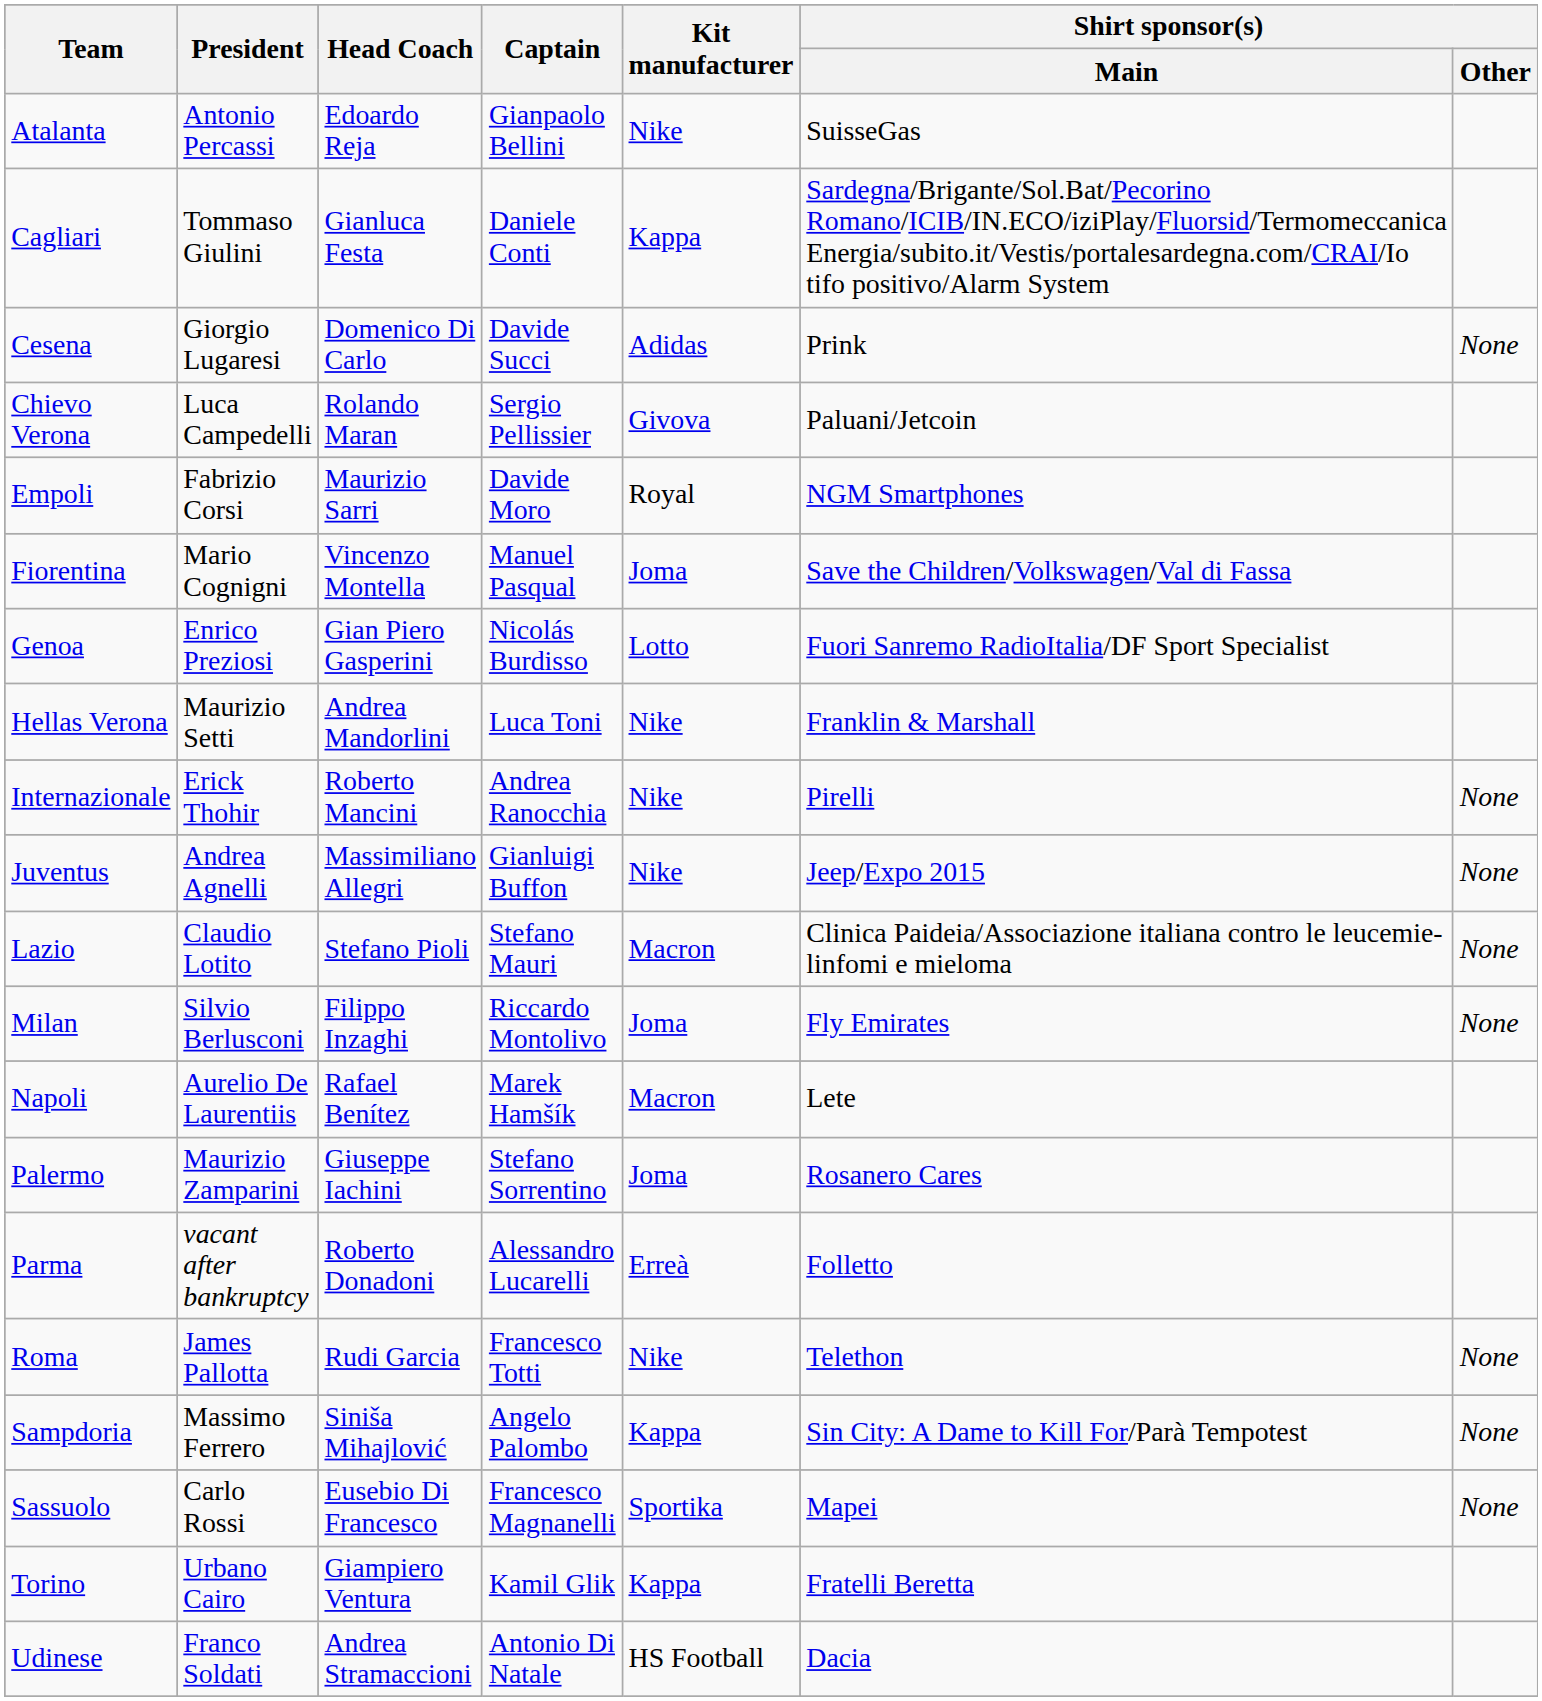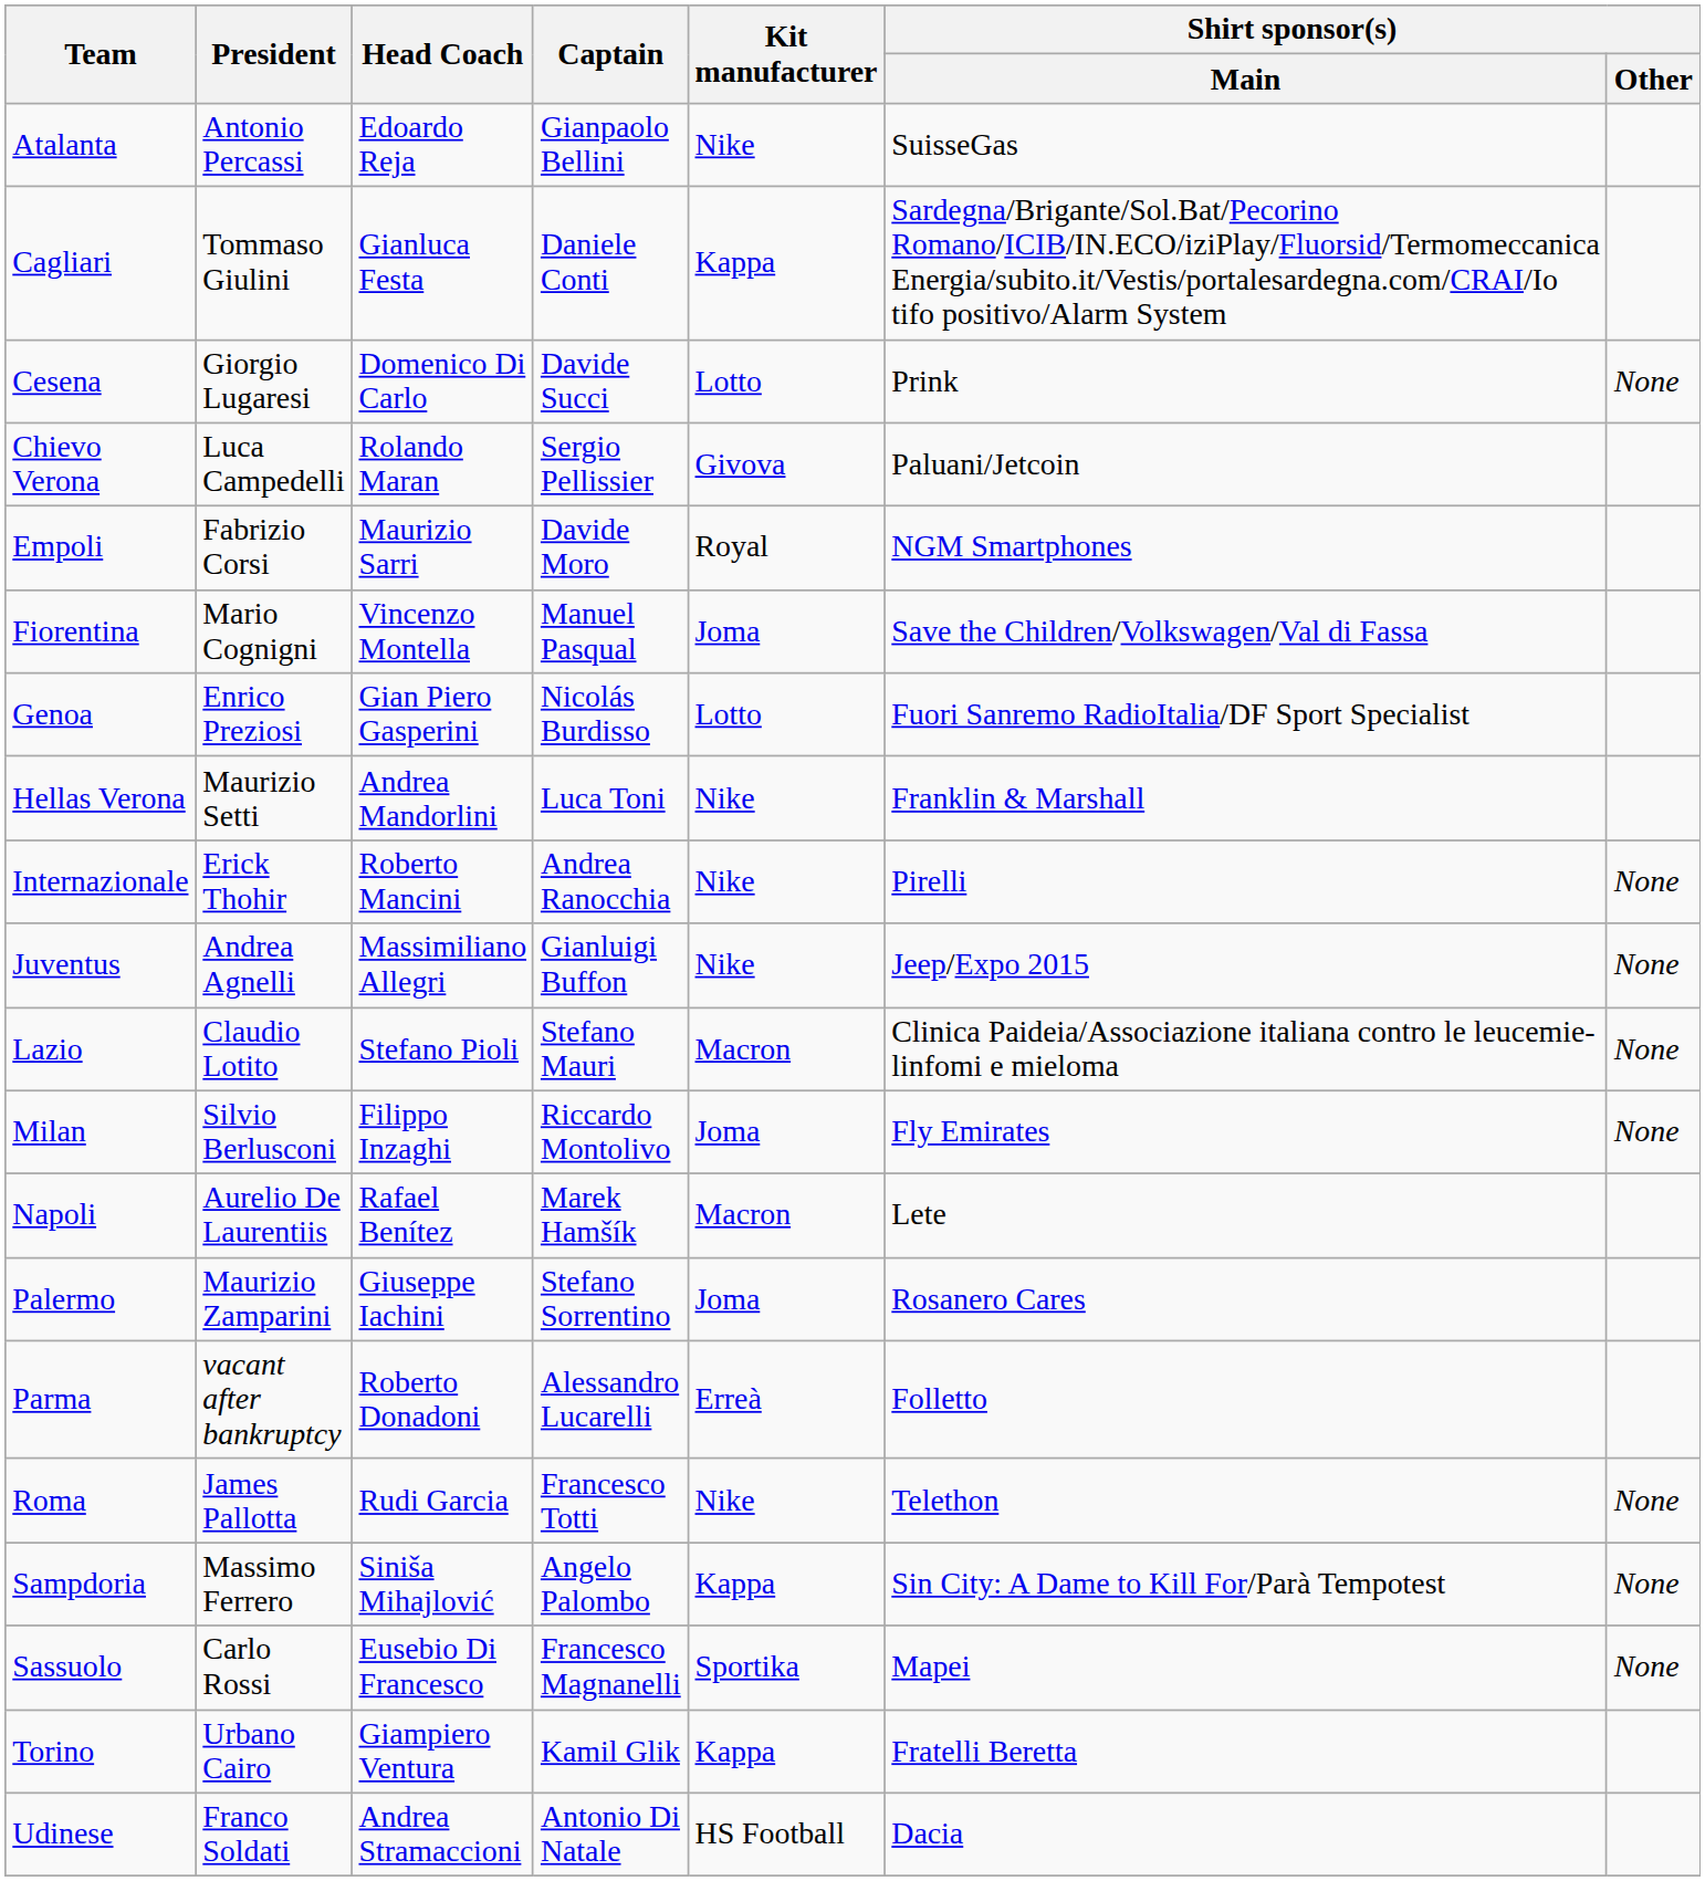 <table class="wikitable">
 <tr>
 <th rowspan="2">Team</th>
 <th rowspan="2">President</th>
 <th rowspan="2">Head Coach</th>
 <th rowspan="2">Captain</th>
 <th rowspan="2">Kit manufacturer</th>
 <th colspan="5">Shirt sponsor(s)</th>
 </tr>
 <tr>
 <th style="width: 140px;">Main</th>
 <th style="width: 140px;">Other</th>
 </tr>
 <tr>
 <td><a href='#'>Atalanta</a></td>
 <td> <a href='#'>Antonio Percassi</a></td>
 <td> <a href='#'>Edoardo Reja</a></td>
 <td> <a href='#'>Gianpaolo Bellini</a></td>
 <td><a href='#'>Nike</a></td>
 <td>SuisseGas</td>
 <td></td>
 </tr>
 <tr>
 <td><a href='#'>Cagliari</a></td>
 <td> Tommaso Giulini</td>
 <td> <a href='#'>Gianluca Festa</a></td>
 <td> <a href='#'>Daniele Conti</a></td>
 <td><a href='#'>Kappa</a></td>
 <td><a href='#'>Sardegna</a>/Brigante/Sol.Bat/<a href='#'>Pecorino Romano</a>/<a href='#'>ICIB</a>/IN.ECO/iziPlay/<a href='#'>Fluorsid</a>/Termomeccanica Energia/subito.it/Vestis/portalesardegna.com/<a href='#'>CRAI</a>/Io tifo positivo/Alarm System</td>
 <td></td>
 </tr>
 <tr>
 <td><a href='#'>Cesena</a></td>
 <td> Giorgio Lugaresi</td>
 <td> <a href='#'>Domenico Di Carlo</a></td>
 <td> <a href='#'>Davide Succi</a></td>
-<td><a href='#'>Adidas</a></td>
+<td><a href='#'>Lotto</a></td>
 <td>Prink</td>
 <td><em>None</em></td>
 </tr>
 <tr>
 <td><a href='#'>Chievo Verona</a></td>
 <td> Luca Campedelli</td>
 <td> <a href='#'>Rolando Maran</a></td>
 <td> <a href='#'>Sergio Pellissier</a></td>
 <td><a href='#'>Givova</a></td>
 <td>Paluani/Jetcoin</td>
 <td></td>
 </tr>
 <tr>
 <td><a href='#'>Empoli</a></td>
 <td> Fabrizio Corsi</td>
 <td> <a href='#'>Maurizio Sarri</a></td>
 <td> <a href='#'>Davide Moro</a></td>
 <td>Royal</td>
 <td><a href='#'>NGM Smartphones</a></td>
 <td></td>
 </tr>
 <tr>
 <td><a href='#'>Fiorentina</a></td>
 <td> Mario Cognigni</td>
 <td> <a href='#'>Vincenzo Montella</a></td>
 <td> <a href='#'>Manuel Pasqual</a></td>
 <td><a href='#'>Joma</a></td>
 <td><a href='#'>Save the Children</a>/<a href='#'>Volkswagen</a>/<a href='#'>Val di Fassa</a></td>
 <td></td>
 </tr>
 <tr>
 <td><a href='#'>Genoa</a></td>
 <td> <a href='#'>Enrico Preziosi</a></td>
 <td> <a href='#'>Gian Piero Gasperini</a></td>
 <td> <a href='#'>Nicolás Burdisso</a></td>
 <td><a href='#'>Lotto</a></td>
 <td><a href='#'>Fuori Sanremo RadioItalia</a>/DF Sport Specialist</td>
 <td></td>
 </tr>
 <tr>
 <td><a href='#'>Hellas Verona</a></td>
 <td> Maurizio Setti</td>
 <td> <a href='#'>Andrea Mandorlini</a></td>
 <td> <a href='#'>Luca Toni</a></td>
 <td><a href='#'>Nike</a></td>
 <td><a href='#'>Franklin & Marshall</a></td>
 <td></td>
 </tr>
 <tr>
 <td><a href='#'>Internazionale</a></td>
 <td> <a href='#'>Erick Thohir</a></td>
 <td> <a href='#'>Roberto Mancini</a></td>
 <td> <a href='#'>Andrea Ranocchia</a></td>
 <td><a href='#'>Nike</a></td>
 <td><a href='#'>Pirelli</a></td>
 <td><em>None</em></td>
 </tr>
 <tr>
 <td><a href='#'>Juventus</a></td>
 <td> <a href='#'>Andrea Agnelli</a></td>
 <td> <a href='#'>Massimiliano Allegri</a></td>
 <td> <a href='#'>Gianluigi Buffon</a></td>
 <td><a href='#'>Nike</a></td>
 <td><a href='#'>Jeep</a>/<a href='#'>Expo 2015</a></td>
 <td><em>None</em></td>
 </tr>
 <tr>
 <td><a href='#'>Lazio</a></td>
 <td> <a href='#'>Claudio Lotito</a></td>
 <td> <a href='#'>Stefano Pioli</a></td>
 <td> <a href='#'>Stefano Mauri</a></td>
 <td><a href='#'>Macron</a></td>
 <td>Clinica Paideia/Associazione italiana contro le leucemie-linfomi e mieloma</td>
 <td><em>None</em></td>
 </tr>
 <tr>
 <td><a href='#'>Milan</a></td>
 <td> <a href='#'>Silvio Berlusconi</a></td>
 <td> <a href='#'>Filippo Inzaghi</a></td>
 <td> <a href='#'>Riccardo Montolivo</a></td>
 <td><a href='#'>Joma</a></td>
 <td><a href='#'>Fly Emirates</a></td>
 <td><em>None</em></td>
 </tr>
 <tr>
 <td><a href='#'>Napoli</a></td>
 <td> <a href='#'>Aurelio De Laurentiis</a></td>
 <td> <a href='#'>Rafael Benítez</a></td>
 <td> <a href='#'>Marek Hamšík</a></td>
 <td><a href='#'>Macron</a></td>
 <td>Lete</td>
 <td></td>
 </tr>
 <tr>
 <td><a href='#'>Palermo</a></td>
 <td> <a href='#'>Maurizio Zamparini</a></td>
 <td> <a href='#'>Giuseppe Iachini</a></td>
 <td> <a href='#'>Stefano Sorrentino</a></td>
 <td><a href='#'>Joma</a></td>
 <td><a href='#'>Rosanero Cares</a></td>
 <td></td>
 </tr>
 <tr>
 <td><a href='#'>Parma</a></td>
 <td> <em>vacant after bankruptcy</em></td>
 <td> <a href='#'>Roberto Donadoni</a></td>
 <td> <a href='#'>Alessandro Lucarelli</a></td>
 <td><a href='#'>Erreà</a></td>
 <td><a href='#'>Folletto</a></td>
 <td></td>
 </tr>
 <tr>
 <td><a href='#'>Roma</a></td>
 <td> <a href='#'>James Pallotta</a></td>
 <td> <a href='#'>Rudi Garcia</a></td>
 <td> <a href='#'>Francesco Totti</a></td>
 <td><a href='#'>Nike</a></td>
 <td><a href='#'>Telethon</a></td>
 <td><em>None</em></td>
 </tr>
 <tr>
 <td><a href='#'>Sampdoria</a></td>
 <td> Massimo Ferrero</td>
 <td> <a href='#'>Siniša Mihajlović</a></td>
 <td> <a href='#'>Angelo Palombo</a></td>
 <td><a href='#'>Kappa</a></td>
 <td><a href='#'>Sin City: A Dame to Kill For</a>/Parà Tempotest</td>
 <td><em>None</em></td>
 </tr>
 <tr>
 <td><a href='#'>Sassuolo</a></td>
 <td> Carlo Rossi</td>
 <td> <a href='#'>Eusebio Di Francesco</a></td>
 <td> <a href='#'>Francesco Magnanelli</a></td>
 <td><a href='#'>Sportika</a></td>
 <td><a href='#'>Mapei</a></td>
 <td><em>None</em></td>
 </tr>
 <tr>
 <td><a href='#'>Torino</a></td>
 <td> <a href='#'>Urbano Cairo</a></td>
 <td> <a href='#'>Giampiero Ventura</a></td>
 <td> <a href='#'>Kamil Glik</a></td>
 <td><a href='#'>Kappa</a></td>
 <td><a href='#'>Fratelli Beretta</a></td>
 <td></td>
 </tr>
 <tr>
 <td><a href='#'>Udinese</a></td>
 <td> <a href='#'>Franco Soldati</a></td>
 <td> <a href='#'>Andrea Stramaccioni</a></td>
 <td> <a href='#'>Antonio Di Natale</a></td>
 <td>HS Football</td>
 <td><a href='#'>Dacia</a></td>
 <td></td>
 </tr>
 </table>
